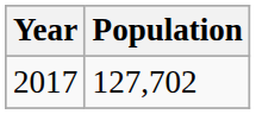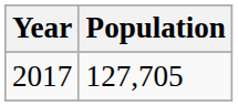 <table class="wikitable">
 <tr>
 <th>Year</th>
 <th>Population</th>
 </tr>
 <tr>
 <td>2017</td>
-<td>127,702</td>
+<td>127,705</td>
 </tr>
 </table>
